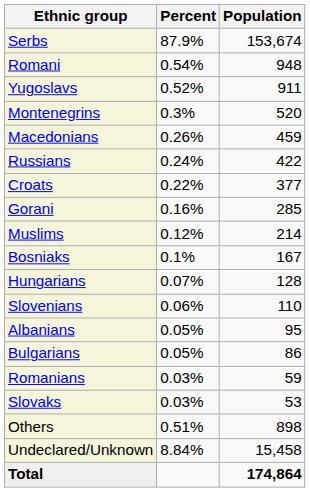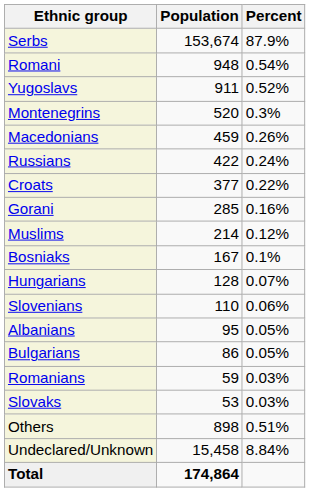 <table class="wikitable">
 <tr>
 <th>Ethnic group</th>
+<th>Population</th>
 <th>Percent</th>
-<th>Population</th>
 </tr>
 <tr>
 <td style="background:#F5F5DC;"><a href='#'>Serbs</a></td>
+<td align="right">153,674</td>
 <td>87.9%</td>
-<td align="right">153,674</td>
 </tr>
 <tr>
 <td style="background:#F5F5DC;"><a href='#'>Romani</a></td>
+<td align="right">948</td>
 <td>0.54%</td>
-<td align="right">948</td>
 </tr>
 <tr>
 <td style="background:#F5F5DC;"><a href='#'>Yugoslavs</a></td>
+<td align="right">911</td>
 <td>0.52%</td>
-<td align="right">911</td>
 </tr>
 <tr>
 <td style="background:#F5F5DC;"><a href='#'>Montenegrins</a></td>
+<td align="right">520</td>
 <td>0.3%</td>
-<td align="right">520</td>
 </tr>
 <tr>
 <td style="background:#F5F5DC;"><a href='#'>Macedonians</a></td>
+<td align="right">459</td>
 <td>0.26%</td>
-<td align="right">459</td>
 </tr>
 <tr>
 <td style="background:#F5F5DC;"><a href='#'>Russians</a></td>
+<td align="right">422</td>
 <td>0.24%</td>
-<td align="right">422</td>
 </tr>
 <tr>
 <td style="background:#F5F5DC;"><a href='#'>Croats</a></td>
+<td align="right">377</td>
 <td>0.22%</td>
-<td align="right">377</td>
 </tr>
 <tr>
 <td style="background:#F5F5DC;"><a href='#'>Gorani</a></td>
+<td align="right">285</td>
 <td>0.16%</td>
-<td align="right">285</td>
 </tr>
 <tr>
 <td style="background:#F5F5DC;"><a href='#'>Muslims</a></td>
+<td align="right">214</td>
 <td>0.12%</td>
-<td align="right">214</td>
 </tr>
 <tr>
 <td style="background:#F5F5DC;"><a href='#'>Bosniaks</a></td>
+<td align="right">167</td>
 <td>0.1%</td>
-<td align="right">167</td>
 </tr>
 <tr>
 <td style="background:#F5F5DC;"><a href='#'>Hungarians</a></td>
+<td align="right">128</td>
 <td>0.07%</td>
-<td align="right">128</td>
 </tr>
 <tr>
 <td style="background:#F5F5DC;"><a href='#'>Slovenians</a></td>
+<td align="right">110</td>
 <td>0.06%</td>
-<td align="right">110</td>
 </tr>
 <tr>
 <td style="background:#F5F5DC;"><a href='#'>Albanians</a></td>
+<td align="right">95</td>
 <td>0.05%</td>
-<td align="right">95</td>
 </tr>
 <tr>
 <td style="background:#F5F5DC;"><a href='#'>Bulgarians</a></td>
+<td align="right">86</td>
 <td>0.05%</td>
-<td align="right">86</td>
 </tr>
 <tr>
 <td style="background:#F5F5DC;"><a href='#'>Romanians</a></td>
+<td align="right">59</td>
 <td>0.03%</td>
-<td align="right">59</td>
 </tr>
 <tr>
 <td style="background:#F5F5DC;"><a href='#'>Slovaks</a></td>
+<td align="right">53</td>
 <td>0.03%</td>
-<td align="right">53</td>
 </tr>
 <tr>
 <td style="background:#F5F5DC;">Others</td>
+<td align="right">898</td>
 <td>0.51%</td>
-<td align="right">898</td>
 </tr>
 <tr>
 <td style="background:#F5F5DC;">Undeclared/Unknown</td>
+<td align="right">15,458</td>
 <td>8.84%</td>
-<td align="right">15,458</td>
 </tr>
 <tr>
 <td style="background:#F0F0F0;"><strong>Total</strong></td>
+<td align="right"><strong>174,864</strong></td>
 <td></td>
-<td align="right"><strong>174,864</strong></td>
 </tr>
 </table>
